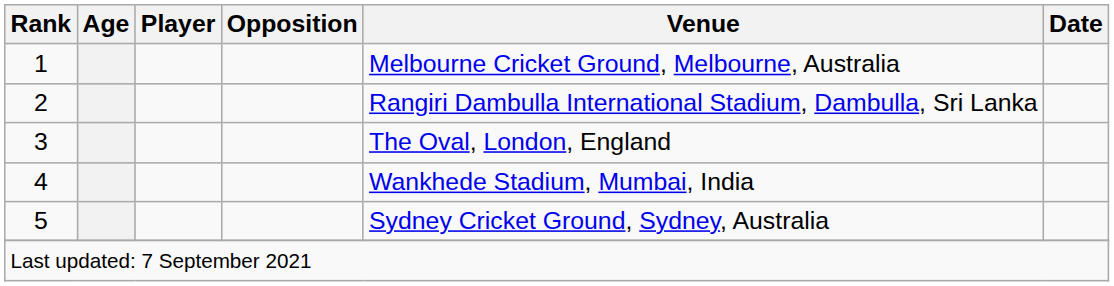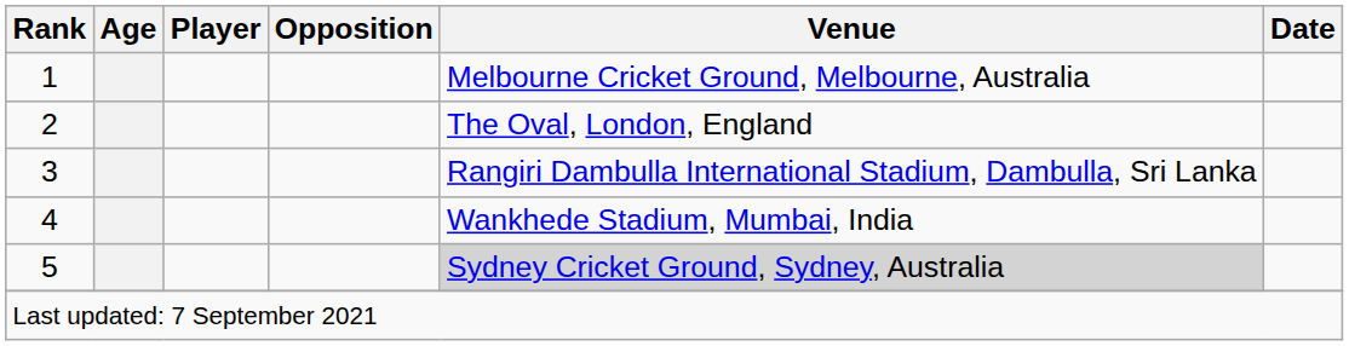 <table class="wikitable plainrowheaders sortable">
 <tr>
 <th scope=col>Rank</th>
 <th scope=col>Age</th>
 <th scope=col>Player</th>
 <th scope=col>Opposition</th>
 <th scope=col>Venue</th>
 <th scope=col>Date</th>
 </tr>
 <tr>
 <td align=center>1</td>
 <th scope=row style=text-align:center;></th>
 <td></td>
 <td></td>
 <td><a href='#'>Melbourne Cricket Ground</a>, <a href='#'>Melbourne</a>, Australia</td>
 <td></td>
 </tr>
 <tr>
 <td align=center>2</td>
 <th scope=row style=text-align:center;></th>
 <td></td>
 <td></td>
-<td><a href='#'>Rangiri Dambulla International Stadium</a>, <a href='#'>Dambulla</a>, Sri Lanka</td>
+<td><a href='#'>The Oval</a>, <a href='#'>London</a>, England</td>
 <td></td>
 </tr>
 <tr>
 <td align=center>3</td>
 <th scope=row style=text-align:center;></th>
 <td></td>
 <td></td>
-<td><a href='#'>The Oval</a>, <a href='#'>London</a>, England</td>
+<td><a href='#'>Rangiri Dambulla International Stadium</a>, <a href='#'>Dambulla</a>, Sri Lanka</td>
 <td></td>
 </tr>
 <tr>
 <td align=center>4</td>
 <th scope=row style=text-align:center;></th>
 <td></td>
 <td></td>
 <td><a href='#'>Wankhede Stadium</a>, <a href='#'>Mumbai</a>, India</td>
 <td> </td>
 </tr>
 <tr>
 <td align=center>5</td>
 <th scope=row style=text-align:center;></th>
 <td></td>
 <td></td>
-<td><a href='#'>Sydney Cricket Ground</a>, <a href='#'>Sydney</a>, Australia</td>
+<td style="background: lightgrey;"><a href='#'>Sydney Cricket Ground</a>, <a href='#'>Sydney</a>, Australia</td>
 <td> </td>
 </tr>
 <tr>
 </tr>
 <tr class=sortbottom>
 <td colspan=7><small>Last updated: 7 September 2021</small></td>
 </tr>
 </table>
